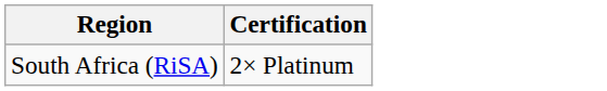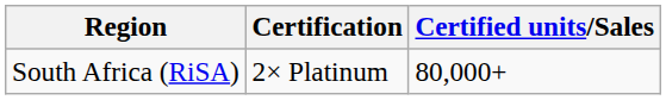 <table class="wikitable">
 <tr>
 <th>Region</th>
 <th>Certification</th>
+<th><a href='#'>Certified units</a>/Sales</th>
 </tr>
 <tr>
 <td>South Africa (<a href='#'>RiSA</a>)</td>
 <td>2× Platinum</td>
+<td>80,000+</td>
 </tr>
 </table>
